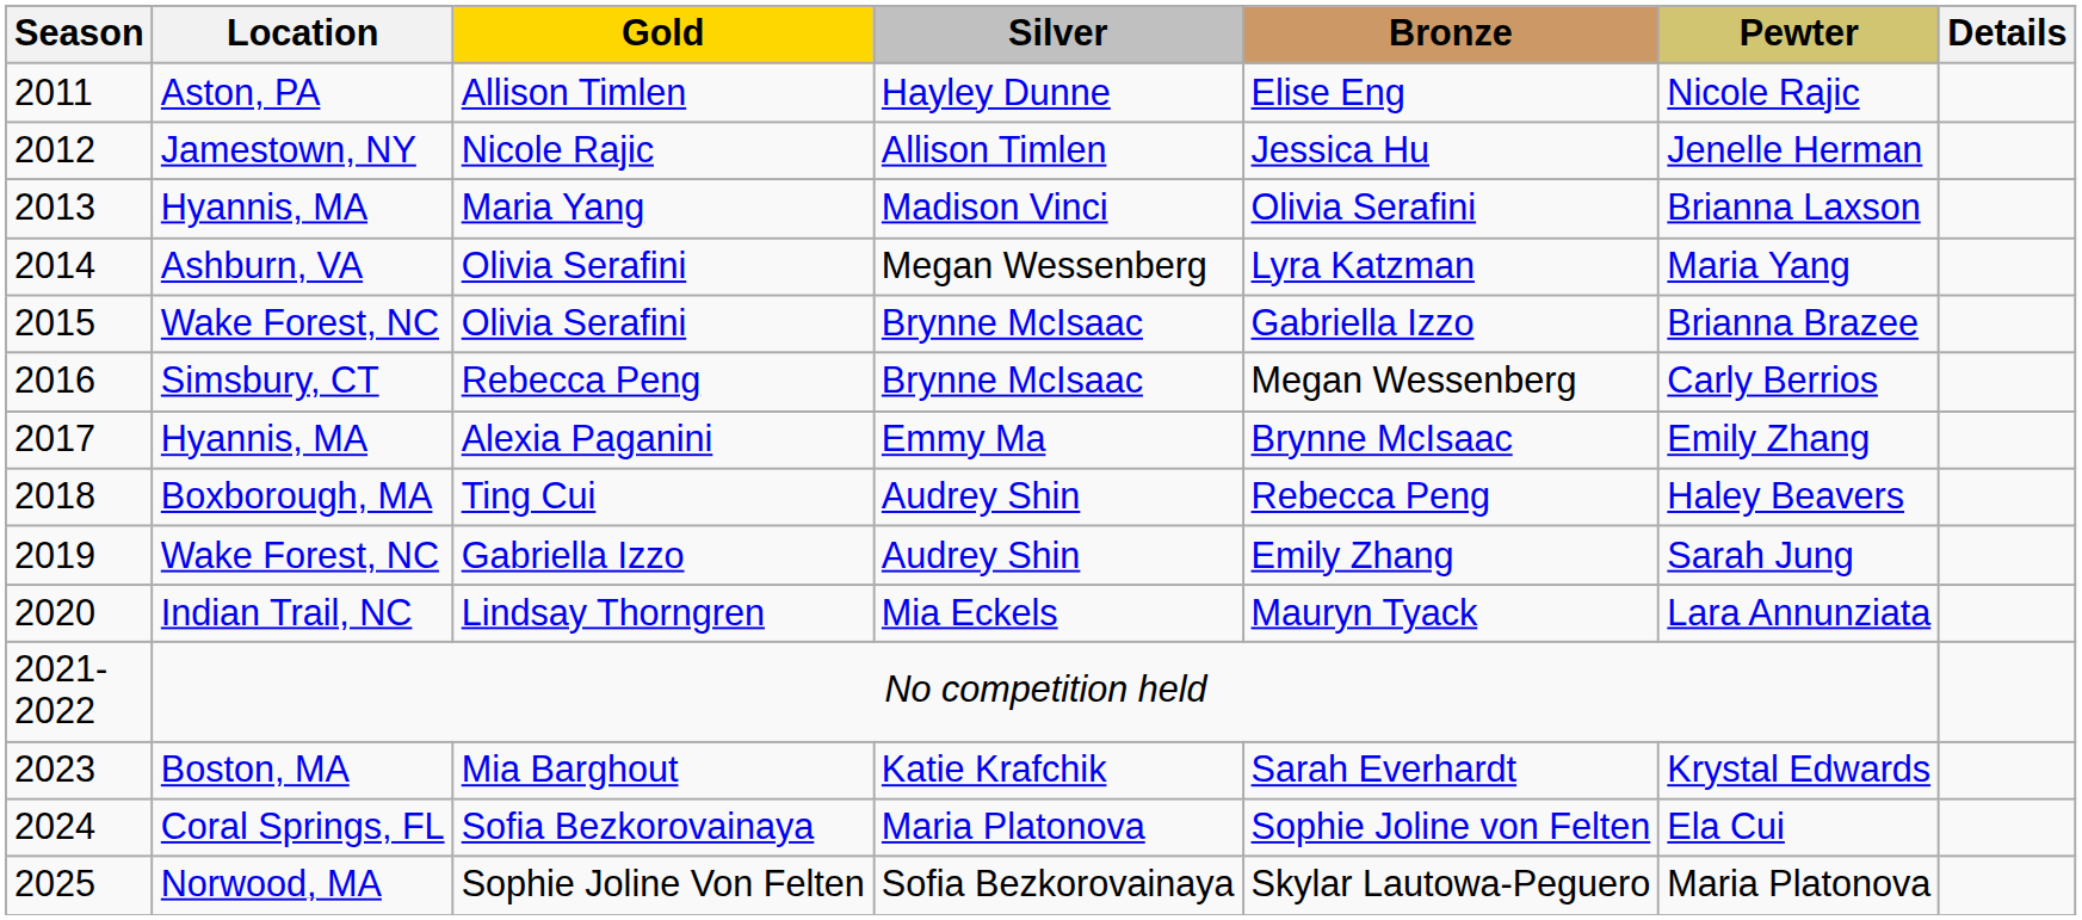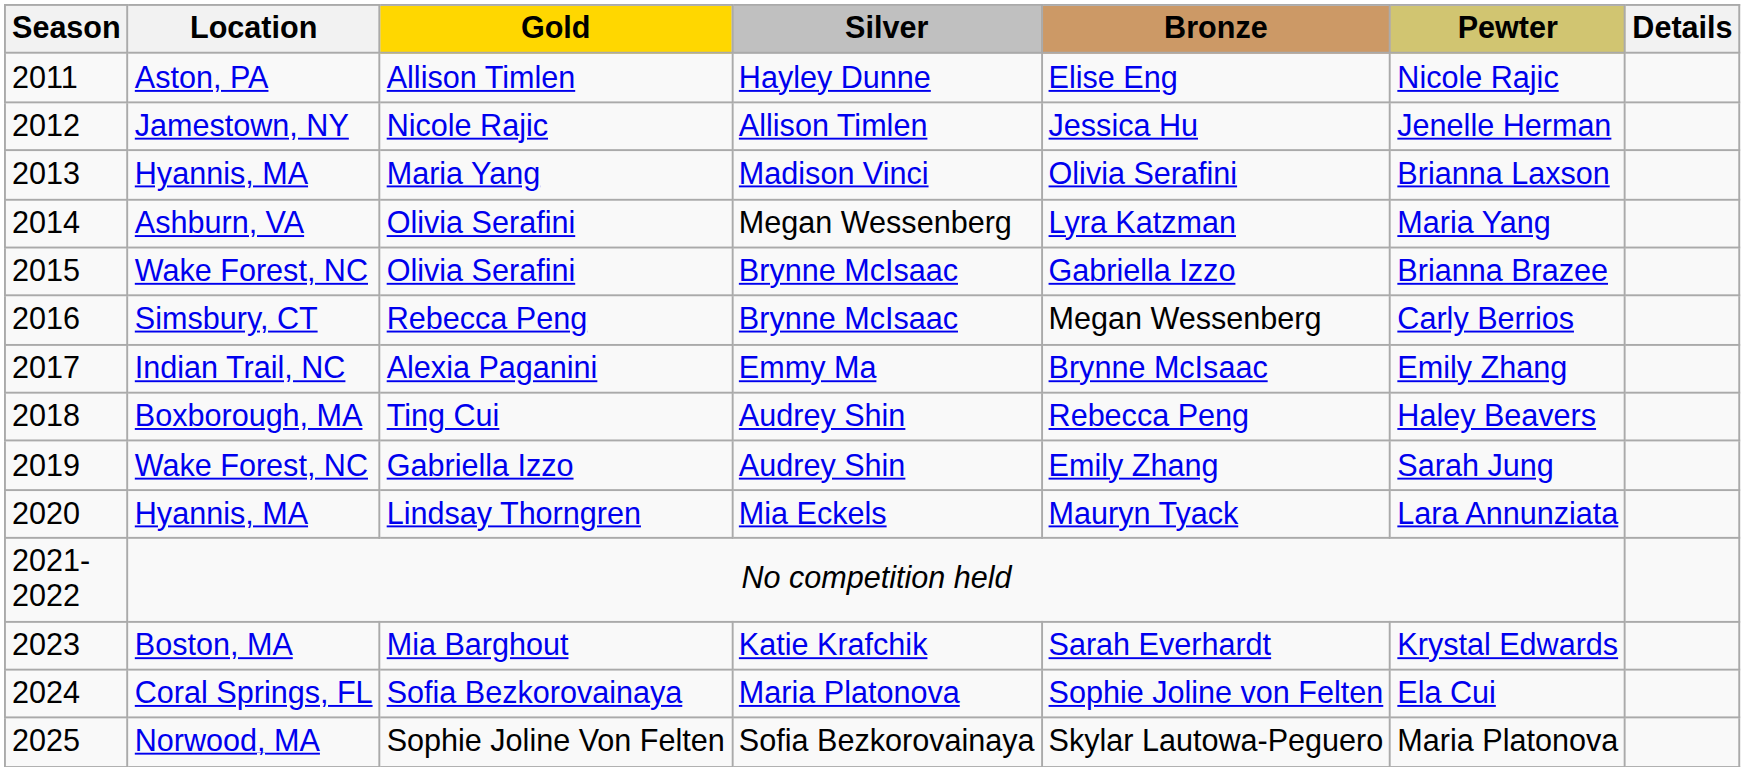 <table class="wikitable">
 <tr>
 <th>Season</th>
 <th>Location</th>
 <td align=center bgcolor=gold><strong>Gold</strong></td>
 <td align=center bgcolor=silver><strong>Silver</strong></td>
 <td align=center bgcolor=cc9966><strong>Bronze</strong></td>
 <td align=center bgcolor=d1c571><strong>Pewter</strong></td>
 <th>Details</th>
 </tr>
 <tr>
 <td>2011</td>
 <td><a href='#'>Aston, PA</a></td>
 <td><a href='#'>Allison Timlen</a></td>
 <td><a href='#'>Hayley Dunne</a></td>
 <td><a href='#'>Elise Eng</a></td>
 <td><a href='#'>Nicole Rajic</a></td>
 <td></td>
 </tr>
 <tr>
 <td>2012</td>
 <td><a href='#'>Jamestown, NY</a></td>
 <td><a href='#'>Nicole Rajic</a></td>
 <td><a href='#'>Allison Timlen</a></td>
 <td><a href='#'>Jessica Hu</a></td>
 <td><a href='#'>Jenelle Herman</a></td>
 <td></td>
 </tr>
 <tr>
 <td>2013</td>
 <td><a href='#'>Hyannis, MA</a></td>
 <td><a href='#'>Maria Yang</a></td>
 <td><a href='#'>Madison Vinci</a></td>
 <td><a href='#'>Olivia Serafini</a></td>
 <td><a href='#'>Brianna Laxson</a></td>
 <td></td>
 </tr>
 <tr>
 <td>2014</td>
 <td><a href='#'>Ashburn, VA</a></td>
 <td><a href='#'>Olivia Serafini</a></td>
 <td>Megan Wessenberg</td>
 <td><a href='#'>Lyra Katzman</a></td>
 <td><a href='#'>Maria Yang</a></td>
 <td></td>
 </tr>
 <tr>
 <td>2015</td>
 <td><a href='#'>Wake Forest, NC</a></td>
 <td><a href='#'>Olivia Serafini</a></td>
 <td><a href='#'>Brynne McIsaac</a></td>
 <td><a href='#'>Gabriella Izzo</a></td>
 <td><a href='#'>Brianna Brazee</a></td>
 <td></td>
 </tr>
 <tr>
 <td>2016</td>
 <td><a href='#'>Simsbury, CT</a></td>
 <td><a href='#'>Rebecca Peng</a></td>
 <td><a href='#'>Brynne McIsaac</a></td>
 <td>Megan Wessenberg</td>
 <td><a href='#'>Carly Berrios</a></td>
 <td></td>
 </tr>
 <tr>
 <td>2017</td>
-<td><a href='#'>Hyannis, MA</a></td>
+<td><a href='#'>Indian Trail, NC</a></td>
 <td><a href='#'>Alexia Paganini</a></td>
 <td><a href='#'>Emmy Ma</a></td>
 <td><a href='#'>Brynne McIsaac</a></td>
 <td><a href='#'>Emily Zhang</a></td>
 <td></td>
 </tr>
 <tr>
 <td>2018</td>
 <td><a href='#'>Boxborough, MA</a></td>
 <td><a href='#'>Ting Cui</a></td>
 <td><a href='#'>Audrey Shin</a></td>
 <td><a href='#'>Rebecca Peng</a></td>
 <td><a href='#'>Haley Beavers</a></td>
 <td></td>
 </tr>
 <tr>
 <td>2019</td>
 <td><a href='#'>Wake Forest, NC</a></td>
 <td><a href='#'>Gabriella Izzo</a></td>
 <td><a href='#'>Audrey Shin</a></td>
 <td><a href='#'>Emily Zhang</a></td>
 <td><a href='#'>Sarah Jung</a></td>
 <td></td>
 </tr>
 <tr>
 <td>2020</td>
-<td><a href='#'>Indian Trail, NC</a></td>
+<td><a href='#'>Hyannis, MA</a></td>
 <td><a href='#'>Lindsay Thorngren</a></td>
 <td><a href='#'>Mia Eckels</a></td>
 <td><a href='#'>Mauryn Tyack</a></td>
 <td><a href='#'>Lara Annunziata</a></td>
 <td></td>
 </tr>
 <tr>
 <td>2021- <br> 2022</td>
 <td colspan="5" align="center"><em>No competition held</em></td>
 <td></td>
 </tr>
 <tr>
 <td>2023</td>
 <td><a href='#'>Boston, MA</a></td>
 <td><a href='#'>Mia Barghout</a></td>
 <td><a href='#'>Katie Krafchik</a></td>
 <td><a href='#'>Sarah Everhardt</a></td>
 <td><a href='#'>Krystal Edwards</a></td>
 <td></td>
 </tr>
 <tr>
 <td>2024</td>
 <td><a href='#'>Coral Springs, FL</a></td>
 <td><a href='#'>Sofia Bezkorovainaya</a></td>
 <td><a href='#'>Maria Platonova</a></td>
 <td><a href='#'>Sophie Joline von Felten</a></td>
 <td><a href='#'>Ela Cui</a></td>
 <td></td>
 </tr>
 <tr>
 <td>2025</td>
 <td><a href='#'>Norwood, MA</a></td>
 <td>Sophie Joline Von Felten</td>
 <td>Sofia Bezkorovainaya</td>
 <td>Skylar Lautowa-Peguero</td>
 <td>Maria Platonova</td>
 <td></td>
 </tr>
 </table>
